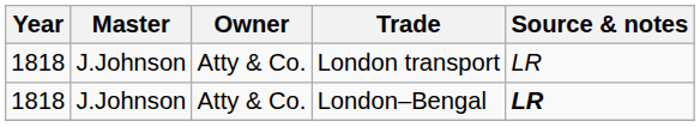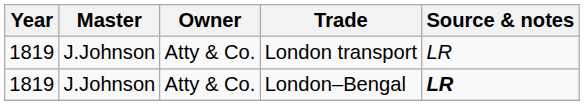 <table class=" wikitable">
 <tr>
 <th>Year</th>
 <th>Master</th>
 <th>Owner</th>
 <th>Trade</th>
 <th>Source & notes</th>
 </tr>
 <tr>
-<td>1818</td>
+<td>1819</td>
 <td>J.Johnson</td>
 <td>Atty & Co.</td>
 <td>London transport</td>
 <td><em>LR</em></td>
 </tr>
 <tr>
-<td>1818</td>
+<td>1819</td>
 <td>J.Johnson</td>
 <td>Atty & Co.</td>
 <td>London–Bengal</td>
 <td><strong><em>LR</em></strong></td>
 </tr>
 <tr>
 </tr>
 </table>
